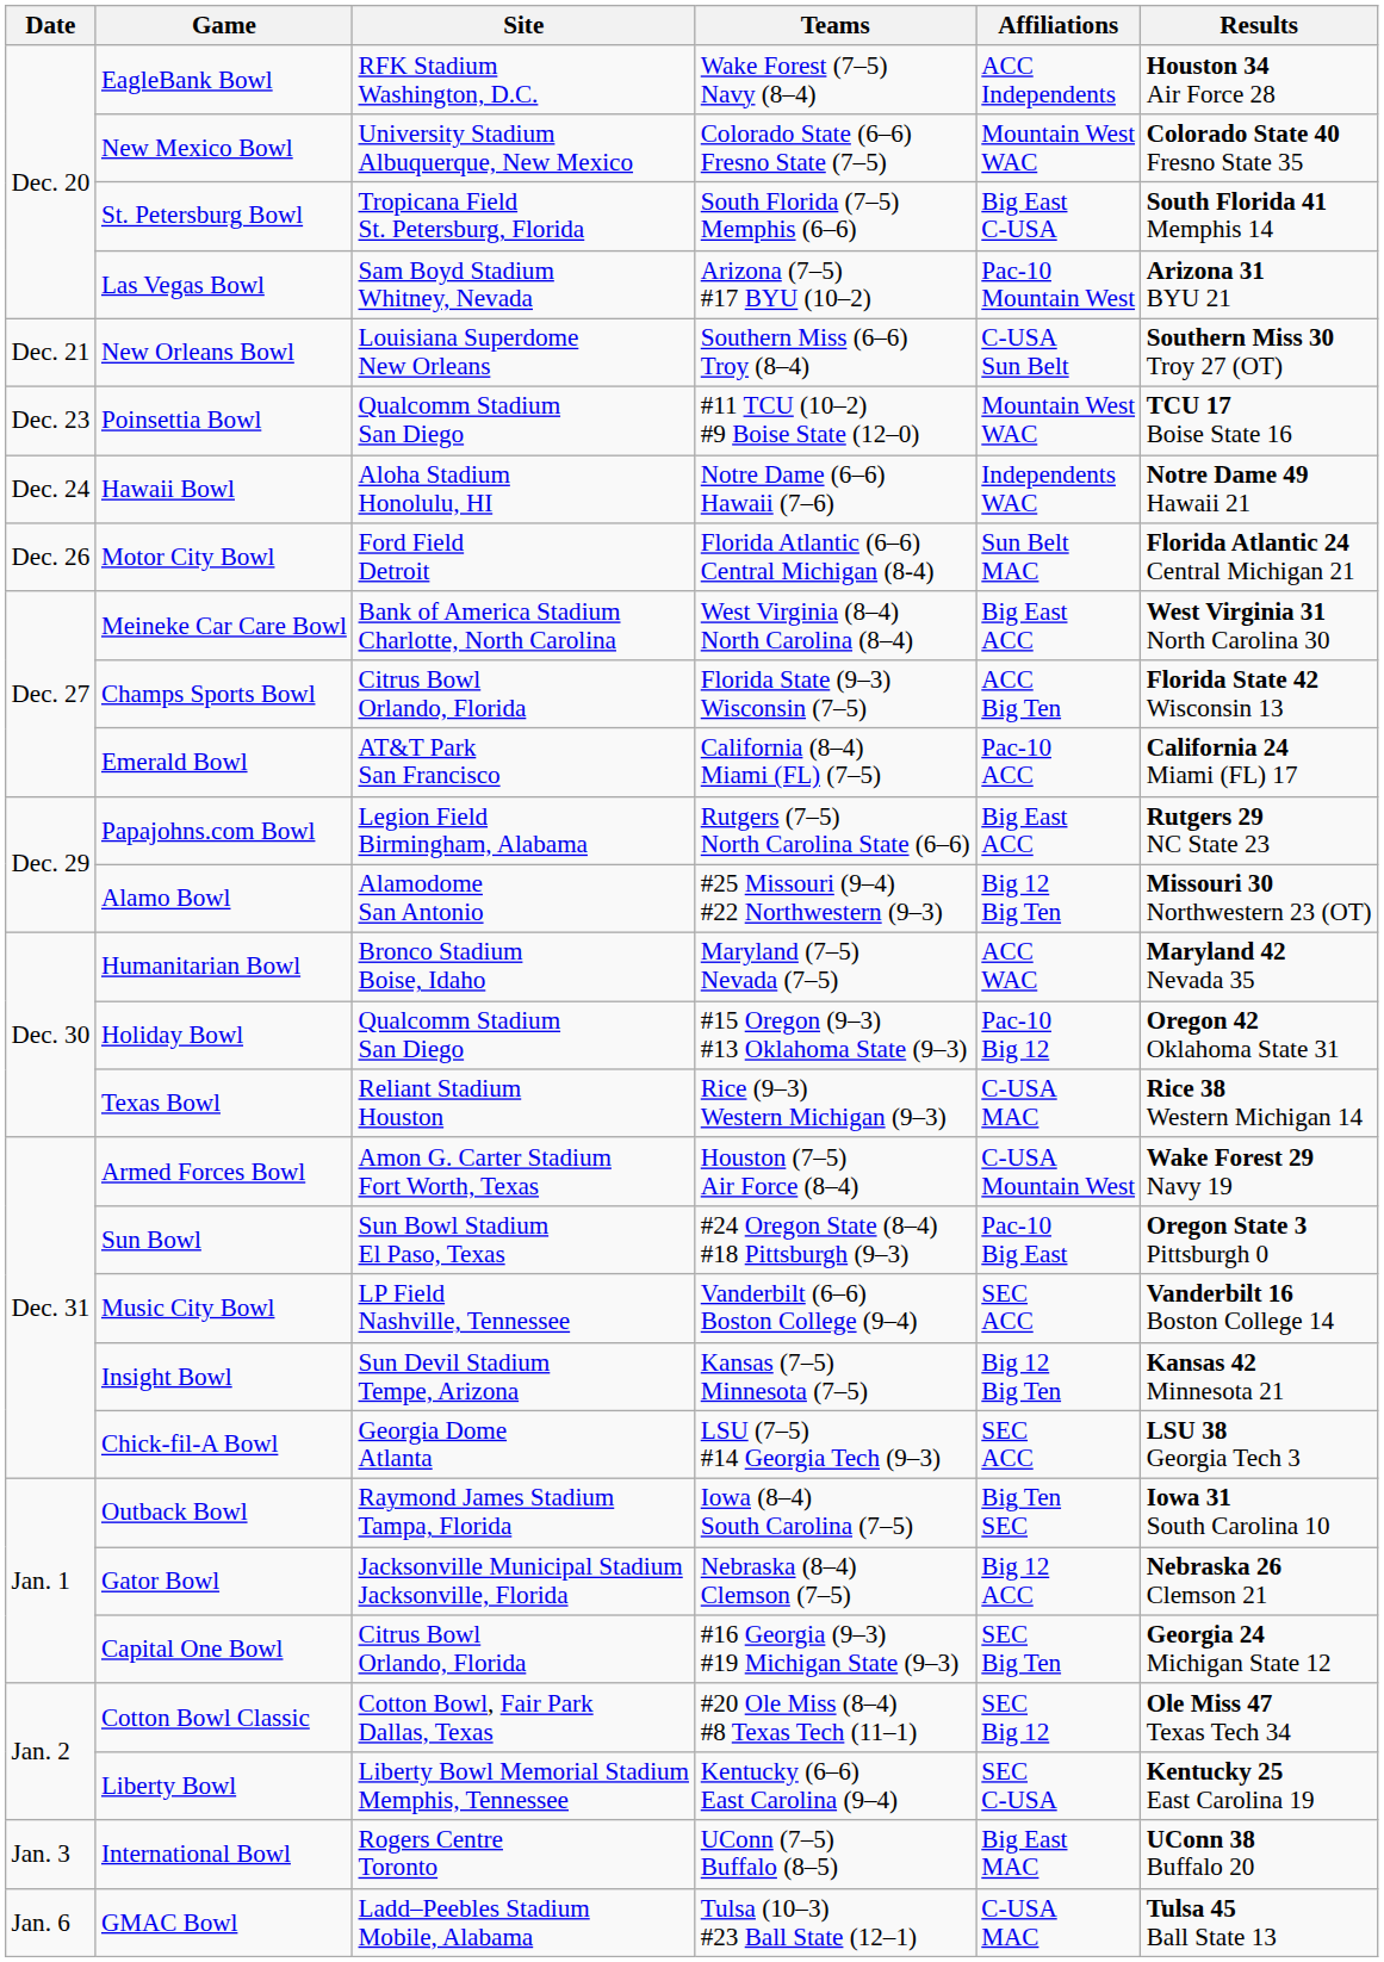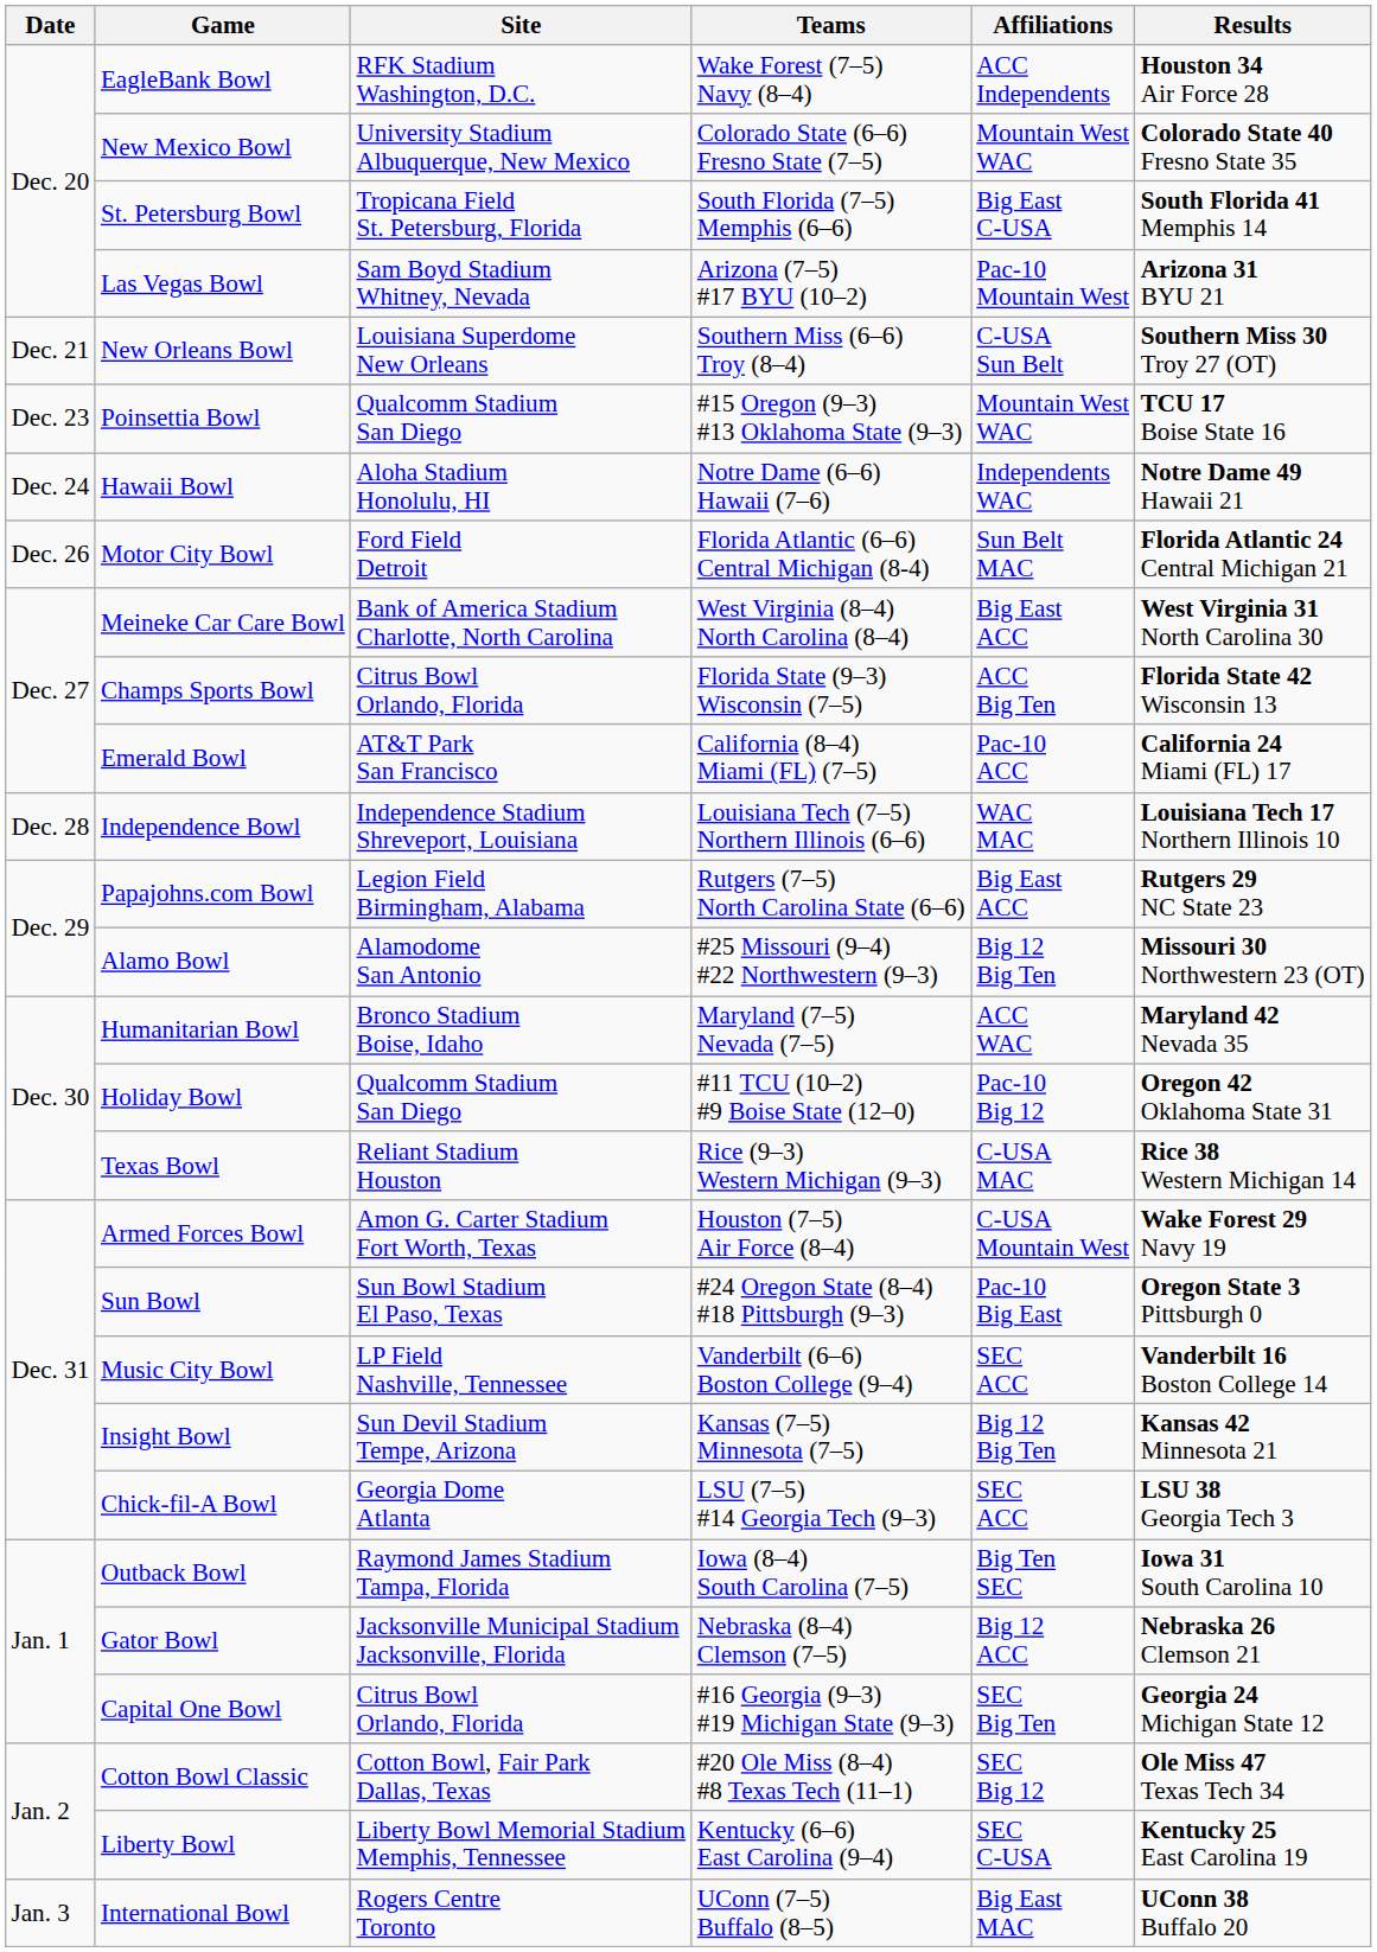 <table class="wikitable" style="font-size:100%;">
 <tr>
 <th>Date</th>
 <th>Game</th>
 <th>Site</th>
 <th>Teams</th>
 <th>Affiliations</th>
 <th>Results</th>
 </tr>
 <tr>
 <td rowspan = 4 style=white-space:nowrap>Dec. 20</td>
 <td><a href='#'>EagleBank Bowl</a></td>
 <td><a href='#'>RFK Stadium</a> <br> <a href='#'>Washington, D.C.</a></td>
 <td><a href='#'>Wake Forest</a> (7–5)<br><a href='#'>Navy</a> (8–4)</td>
 <td><a href='#'>ACC</a><br><a href='#'>Independents</a></td>
 <td style=white-space:nowrap><strong>Houston 34</strong><br>Air Force 28</td>
 </tr>
 <tr>
 <td><a href='#'>New Mexico Bowl</a></td>
 <td><a href='#'>University Stadium</a><br><a href='#'>Albuquerque, New Mexico</a></td>
 <td><a href='#'>Colorado State</a> (6–6)<br><a href='#'>Fresno State</a> (7–5)</td>
 <td><a href='#'>Mountain West</a><br><a href='#'>WAC</a></td>
 <td style=white-space:nowrap><strong>Colorado State 40</strong><br>Fresno State 35</td>
 </tr>
 <tr>
 <td><a href='#'>St. Petersburg Bowl</a></td>
 <td><a href='#'>Tropicana Field</a><br><a href='#'>St. Petersburg, Florida</a></td>
 <td><a href='#'>South Florida</a> (7–5)<br><a href='#'>Memphis</a> (6–6)</td>
 <td><a href='#'>Big East</a><br><a href='#'>C-USA</a></td>
 <td style=white-space:nowrap><strong>South Florida 41</strong><br>Memphis 14</td>
 </tr>
 <tr>
 <td><a href='#'>Las Vegas Bowl</a></td>
 <td><a href='#'>Sam Boyd Stadium</a> <br><a href='#'>Whitney, Nevada</a></td>
 <td><a href='#'>Arizona</a> (7–5)<br>#17 <a href='#'>BYU</a> (10–2)</td>
 <td><a href='#'>Pac-10</a><br><a href='#'>Mountain West</a></td>
 <td style=white-space:nowrap><strong>Arizona 31</strong><br>BYU 21</td>
 </tr>
 <tr>
 <td>Dec. 21</td>
 <td><a href='#'>New Orleans Bowl</a></td>
 <td><a href='#'>Louisiana Superdome</a><br><a href='#'>New Orleans</a></td>
 <td><a href='#'>Southern Miss</a> (6–6)<br><a href='#'>Troy</a> (8–4)</td>
 <td><a href='#'>C-USA</a><br><a href='#'>Sun Belt</a></td>
 <td style=white-space:nowrap><strong>Southern Miss 30</strong><br>Troy 27 (OT)</td>
 </tr>
 <tr>
 <td>Dec. 23</td>
 <td><a href='#'>Poinsettia Bowl</a></td>
 <td><a href='#'>Qualcomm Stadium</a><br><a href='#'>San Diego</a></td>
-<td>#11 <a href='#'>TCU</a> (10–2)<br>#9 <a href='#'>Boise State</a> (12–0)</td>
+<td>#15 <a href='#'>Oregon</a> (9–3)<br>#13 <a href='#'>Oklahoma State</a> (9–3)</td>
 <td><a href='#'>Mountain West</a><br><a href='#'>WAC</a></td>
 <td style=white-space:nowrap><strong>TCU 17</strong><br>Boise State 16</td>
 </tr>
 <tr>
 <td>Dec. 24</td>
 <td><a href='#'>Hawaii Bowl</a></td>
 <td><a href='#'>Aloha Stadium</a><br><a href='#'>Honolulu, HI</a></td>
 <td><a href='#'>Notre Dame</a> (6–6)<br><a href='#'>Hawaii</a> (7–6)</td>
 <td><a href='#'>Independents</a><br><a href='#'>WAC</a></td>
 <td style=white-space:nowrap><strong>Notre Dame 49</strong><br>Hawaii 21</td>
 </tr>
 <tr>
 <td>Dec. 26</td>
 <td><a href='#'>Motor City Bowl</a></td>
 <td><a href='#'>Ford Field</a><br><a href='#'>Detroit</a></td>
 <td><a href='#'>Florida Atlantic</a> (6–6)<br><a href='#'>Central Michigan</a> (8-4)</td>
 <td><a href='#'>Sun Belt</a><br><a href='#'>MAC</a></td>
 <td style=white-space:nowrap><strong>Florida Atlantic 24</strong><br>Central Michigan 21</td>
 </tr>
 <tr>
 <td rowspan = 3 style=white-space:nowrap>Dec. 27</td>
 <td><a href='#'>Meineke Car Care Bowl</a></td>
 <td><a href='#'>Bank of America Stadium</a><br><a href='#'>Charlotte, North Carolina</a></td>
 <td><a href='#'>West Virginia</a> (8–4)<br><a href='#'>North Carolina</a> (8–4)</td>
 <td><a href='#'>Big East</a><br><a href='#'>ACC</a></td>
 <td style=white-space:nowrap><strong>West Virginia 31</strong><br>North Carolina 30</td>
 </tr>
 <tr>
 <td><a href='#'>Champs Sports Bowl</a></td>
 <td><a href='#'>Citrus Bowl</a><br><a href='#'>Orlando, Florida</a></td>
 <td><a href='#'>Florida State</a> (9–3)<br><a href='#'>Wisconsin</a> (7–5)</td>
 <td><a href='#'>ACC</a><br><a href='#'>Big Ten</a></td>
 <td style=white-space:nowrap><strong>Florida State 42</strong><br>Wisconsin 13</td>
 </tr>
 <tr>
 <td><a href='#'>Emerald Bowl</a></td>
 <td><a href='#'>AT&T Park</a><br><a href='#'>San Francisco</a></td>
 <td><a href='#'>California</a> (8–4)<br> <a href='#'>Miami (FL)</a> (7–5)</td>
 <td><a href='#'>Pac-10</a><br><a href='#'>ACC</a></td>
 <td style=white-space:nowrap><strong>California 24</strong><br>Miami (FL) 17</td>
 </tr>
 <tr>
+<td>Dec. 28</td>
+<td><a href='#'>Independence Bowl</a></td>
+<td><a href='#'>Independence Stadium</a><br><a href='#'>Shreveport, Louisiana</a></td>
+<td><a href='#'>Louisiana Tech</a> (7–5)<br><a href='#'>Northern Illinois</a> (6–6)</td>
+<td><a href='#'>WAC</a><br><a href='#'>MAC</a></td>
+<td style=white-space:nowrap><strong>Louisiana Tech 17</strong><br>Northern Illinois 10</td>
+</tr>
+<tr>
 <td rowspan = 2 style=white-space:nowrap>Dec. 29</td>
 <td><a href='#'>Papajohns.com Bowl</a></td>
 <td><a href='#'>Legion Field</a><br><a href='#'>Birmingham, Alabama</a></td>
 <td><a href='#'>Rutgers</a> (7–5)<br> <a href='#'>North Carolina State</a> (6–6)</td>
 <td><a href='#'>Big East</a><br><a href='#'>ACC</a></td>
 <td style=white-space:nowrap><strong>Rutgers 29</strong><br>NC State 23</td>
 </tr>
 <tr>
 <td><a href='#'>Alamo Bowl</a></td>
 <td><a href='#'>Alamodome</a><br><a href='#'>San Antonio</a></td>
 <td>#25 <a href='#'>Missouri</a> (9–4)<br>#22 <a href='#'>Northwestern</a> (9–3)</td>
 <td><a href='#'>Big 12</a><br><a href='#'>Big Ten</a></td>
 <td style=white-space:nowrap><strong>Missouri 30</strong><br>Northwestern 23 (OT)</td>
 </tr>
 <tr>
 <td rowspan = 3 style=white-space:nowrap>Dec. 30</td>
 <td><a href='#'>Humanitarian Bowl</a></td>
 <td><a href='#'>Bronco Stadium</a><br> <a href='#'>Boise, Idaho</a></td>
 <td><a href='#'>Maryland</a> (7–5)<br><a href='#'>Nevada</a> (7–5)</td>
 <td><a href='#'>ACC</a><br><a href='#'>WAC</a></td>
 <td style=white-space:nowrap><strong>Maryland 42</strong><br>Nevada 35</td>
 </tr>
 <tr>
 <td><a href='#'>Holiday Bowl</a></td>
 <td><a href='#'>Qualcomm Stadium</a><br><a href='#'>San Diego</a></td>
-<td>#15 <a href='#'>Oregon</a> (9–3)<br>#13 <a href='#'>Oklahoma State</a> (9–3)</td>
+<td>#11 <a href='#'>TCU</a> (10–2)<br>#9 <a href='#'>Boise State</a> (12–0)</td>
 <td><a href='#'>Pac-10</a><br><a href='#'>Big 12</a></td>
 <td style=white-space:nowrap><strong>Oregon 42</strong><br> Oklahoma State 31</td>
 </tr>
 <tr>
 <td><a href='#'>Texas Bowl</a></td>
 <td><a href='#'>Reliant Stadium</a><br><a href='#'>Houston</a></td>
 <td><a href='#'>Rice</a> (9–3)<br><a href='#'>Western Michigan</a> (9–3)</td>
 <td><a href='#'>C-USA</a><br><a href='#'>MAC</a></td>
 <td style=white-space:nowrap><strong>Rice 38</strong><br> Western Michigan 14</td>
 </tr>
 <tr>
 <td rowspan = 5 style=white-space:nowrap>Dec. 31</td>
 <td><a href='#'>Armed Forces Bowl</a></td>
 <td><a href='#'>Amon G. Carter Stadium</a> <br><a href='#'>Fort Worth, Texas</a></td>
 <td><a href='#'>Houston</a> (7–5)<br><a href='#'>Air Force</a> (8–4)</td>
 <td><a href='#'>C-USA</a><br><a href='#'>Mountain West</a></td>
 <td style=white-space:nowrap><strong>Wake Forest 29</strong><br>Navy 19</td>
 </tr>
 <tr>
 <td><a href='#'>Sun Bowl</a></td>
 <td><a href='#'>Sun Bowl Stadium</a> <br><a href='#'>El Paso, Texas</a></td>
 <td>#24 <a href='#'>Oregon State</a> (8–4)<br>#18 <a href='#'>Pittsburgh</a> (9–3)</td>
 <td><a href='#'>Pac-10</a><br><a href='#'>Big East</a></td>
 <td style=white-space:nowrap><strong>Oregon State 3</strong><br>Pittsburgh 0</td>
 </tr>
 <tr>
 <td><a href='#'>Music City Bowl</a></td>
 <td><a href='#'>LP Field</a><br><a href='#'>Nashville, Tennessee</a></td>
 <td><a href='#'>Vanderbilt</a> (6–6)<br><a href='#'>Boston College</a> (9–4)</td>
 <td><a href='#'>SEC</a><br><a href='#'>ACC</a></td>
 <td style=white-space:nowrap><strong> Vanderbilt 16</strong><br> Boston College 14</td>
 </tr>
 <tr>
 <td><a href='#'>Insight Bowl</a></td>
 <td><a href='#'>Sun Devil Stadium</a> <br><a href='#'>Tempe, Arizona</a></td>
 <td><a href='#'>Kansas</a> (7–5)<br><a href='#'>Minnesota</a> (7–5)</td>
 <td><a href='#'>Big 12</a><br><a href='#'>Big Ten</a></td>
 <td style=white-space:nowrap><strong>Kansas 42</strong><br> Minnesota 21</td>
 </tr>
 <tr>
 <td><a href='#'>Chick-fil-A Bowl</a></td>
 <td><a href='#'>Georgia Dome</a><br><a href='#'>Atlanta</a></td>
 <td><a href='#'>LSU</a> (7–5)<br>#14 <a href='#'>Georgia Tech</a> (9–3)</td>
 <td><a href='#'>SEC</a><br><a href='#'>ACC</a></td>
 <td style=white-space:nowrap><strong>LSU 38</strong><br>Georgia Tech 3</td>
 </tr>
 <tr>
 <td rowspan = 3 style=white-space:nowrap>Jan. 1</td>
 <td><a href='#'>Outback Bowl</a></td>
 <td><a href='#'>Raymond James Stadium</a><br><a href='#'>Tampa, Florida</a></td>
 <td><a href='#'>Iowa</a> (8–4)<br><a href='#'>South Carolina</a> (7–5)</td>
 <td><a href='#'>Big Ten</a><br><a href='#'>SEC</a></td>
 <td style=white-space:nowrap><strong>Iowa 31</strong><br>South Carolina 10</td>
 </tr>
 <tr>
 <td><a href='#'>Gator Bowl</a></td>
 <td><a href='#'>Jacksonville Municipal Stadium</a><br><a href='#'>Jacksonville, Florida</a></td>
 <td><a href='#'>Nebraska</a> (8–4) <br><a href='#'>Clemson</a> (7–5)</td>
 <td><a href='#'>Big 12</a><br><a href='#'>ACC</a></td>
 <td style=white-space:nowrap><strong> Nebraska 26</strong><br>Clemson 21</td>
 </tr>
 <tr>
 <td><a href='#'>Capital One Bowl</a></td>
 <td><a href='#'>Citrus Bowl</a><br><a href='#'>Orlando, Florida</a></td>
 <td>#16 <a href='#'>Georgia</a> (9–3)<br>#19 <a href='#'>Michigan State</a> (9–3)</td>
 <td><a href='#'>SEC</a><br><a href='#'>Big Ten</a></td>
 <td style=white-space:nowrap><strong>Georgia 24</strong><br>Michigan State 12</td>
 </tr>
 <tr>
 <td rowspan = 2 style=white-space:nowrap>Jan. 2</td>
 <td><a href='#'>Cotton Bowl Classic</a></td>
 <td><a href='#'>Cotton Bowl</a>, <a href='#'>Fair Park</a><br><a href='#'>Dallas, Texas</a></td>
 <td>#20 <a href='#'>Ole Miss</a> (8–4)<br>#8 <a href='#'>Texas Tech</a> (11–1)</td>
 <td><a href='#'>SEC</a><br><a href='#'>Big 12</a></td>
 <td style=white-space:nowrap><strong> Ole Miss 47</strong><br> Texas Tech 34</td>
 </tr>
 <tr>
 <td><a href='#'>Liberty Bowl</a></td>
 <td><a href='#'>Liberty Bowl Memorial Stadium</a><br><a href='#'>Memphis, Tennessee</a></td>
 <td><a href='#'>Kentucky</a> (6–6)<br><a href='#'>East Carolina</a> (9–4)</td>
 <td><a href='#'>SEC</a><br><a href='#'>C-USA</a></td>
 <td style=white-space:nowrap><strong>Kentucky 25</strong><br> East Carolina 19</td>
 </tr>
 <tr>
 <td>Jan. 3</td>
 <td><a href='#'>International Bowl</a></td>
 <td><a href='#'>Rogers Centre</a><br><a href='#'>Toronto</a></td>
 <td><a href='#'>UConn</a> (7–5)<br><a href='#'>Buffalo</a> (8–5)</td>
 <td><a href='#'>Big East</a><br><a href='#'>MAC</a></td>
 <td style=white-space:nowrap><strong>UConn 38</strong><br>Buffalo 20</td>
 </tr>
-<tr>
-<td>Jan. 6</td>
-<td><a href='#'>GMAC Bowl</a></td>
-<td><a href='#'>Ladd–Peebles Stadium</a><br><a href='#'>Mobile, Alabama</a></td>
-<td><a href='#'>Tulsa</a> (10–3)<br>#23 <a href='#'>Ball State</a> (12–1)</td>
-<td><a href='#'>C-USA</a><br><a href='#'>MAC</a></td>
-<td style=white-space:nowrap><strong>Tulsa 45</strong><br>Ball State 13</td>
-</tr>
 </table>
